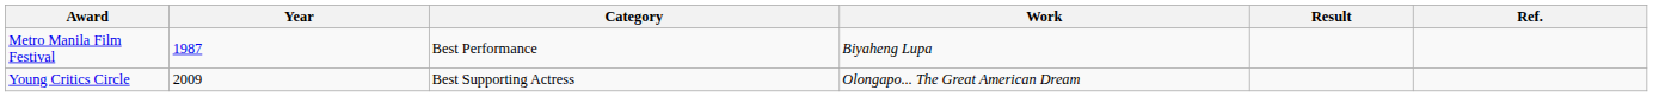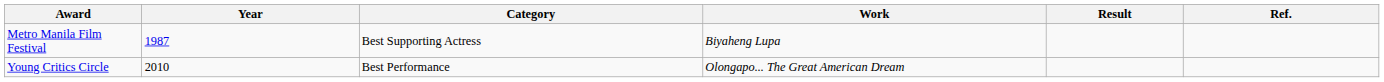 <table | width="90%" class="wikitable sortable">
 <tr>
 <th width="10%">Award</th>
 <th>Year</th>
 <th width="25%">Category</th>
 <th width="25%">Work</th>
 <th width="10%">Result</th>
 <th>Ref.</th>
 </tr>
 <tr>
 <td><a href='#'>Metro Manila Film Festival</a></td>
 <td><a href='#'>1987</a></td>
-<td>Best Performance</td>
+<td>Best Supporting Actress</td>
 <td><em>Biyaheng Lupa</em></td>
 <td></td>
 <td></td>
 </tr>
 <tr>
 <td><a href='#'>Young Critics Circle</a></td>
-<td>2009</td>
-<td>Best Supporting Actress</td>
+<td>2010</td>
+<td>Best Performance</td>
 <td><em>Olongapo... The Great American Dream</em></td>
 <td></td>
 <td></td>
 </tr>
 </table>
